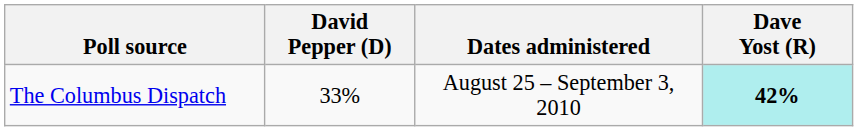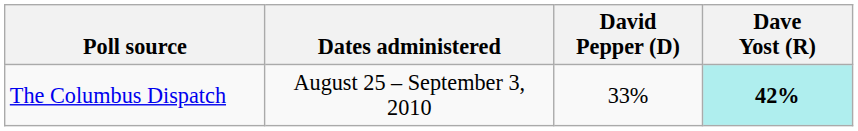 <table class="wikitable">
 <tr valign=bottom>
 <th style="width:180px;">Poll source</th>
+<th style="width:200px;">Dates administered</th>
 <th style="width:100px;">David<br>Pepper (D)</th>
-<th style="width:200px;">Dates administered</th>
 <th style="width:100px;">Dave<br>Yost (R)</th>
 </tr>
 <tr>
 <td><a href='#'>The Columbus Dispatch</a></td>
+<td align=center>August 25 – September 3, 2010</td>
 <td align=center>33%</td>
-<td align=center>August 25 – September 3, 2010</td>
 <td align=center  style="background: paleturquoise;"><strong>42%</strong></td>
 </tr>
 </table>
